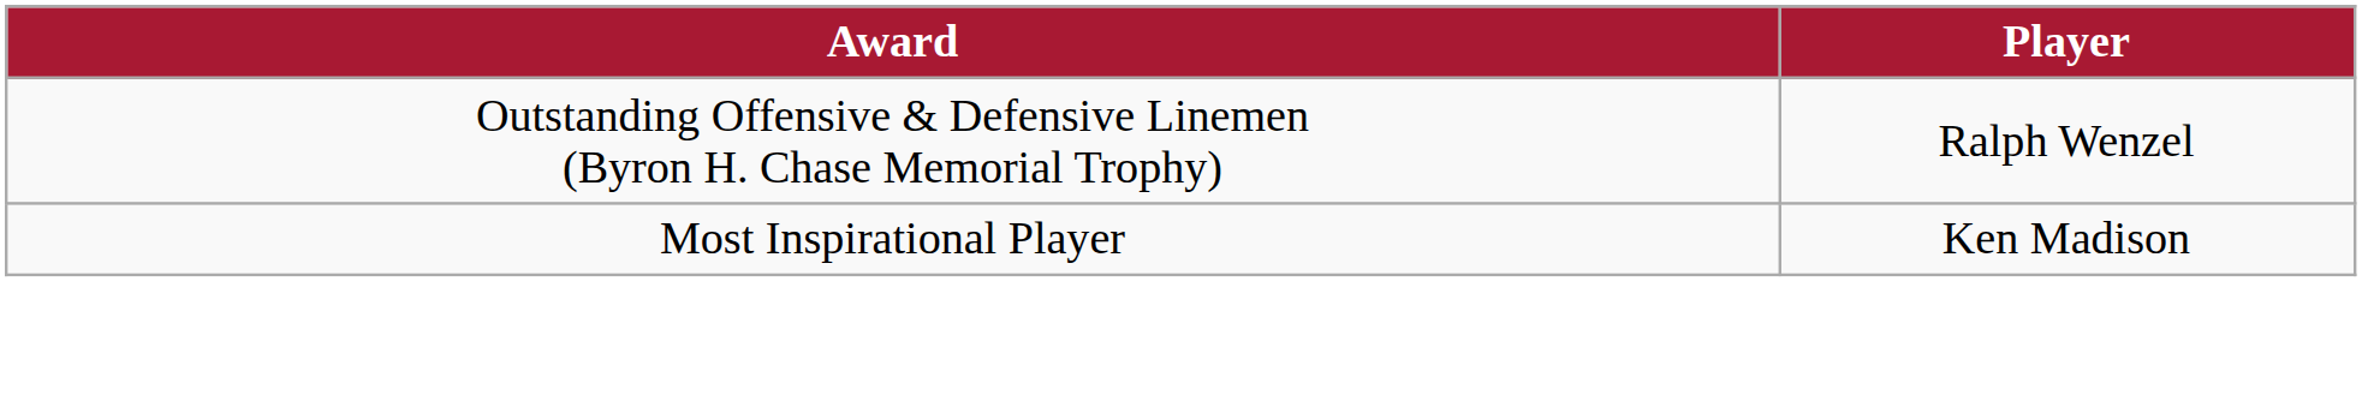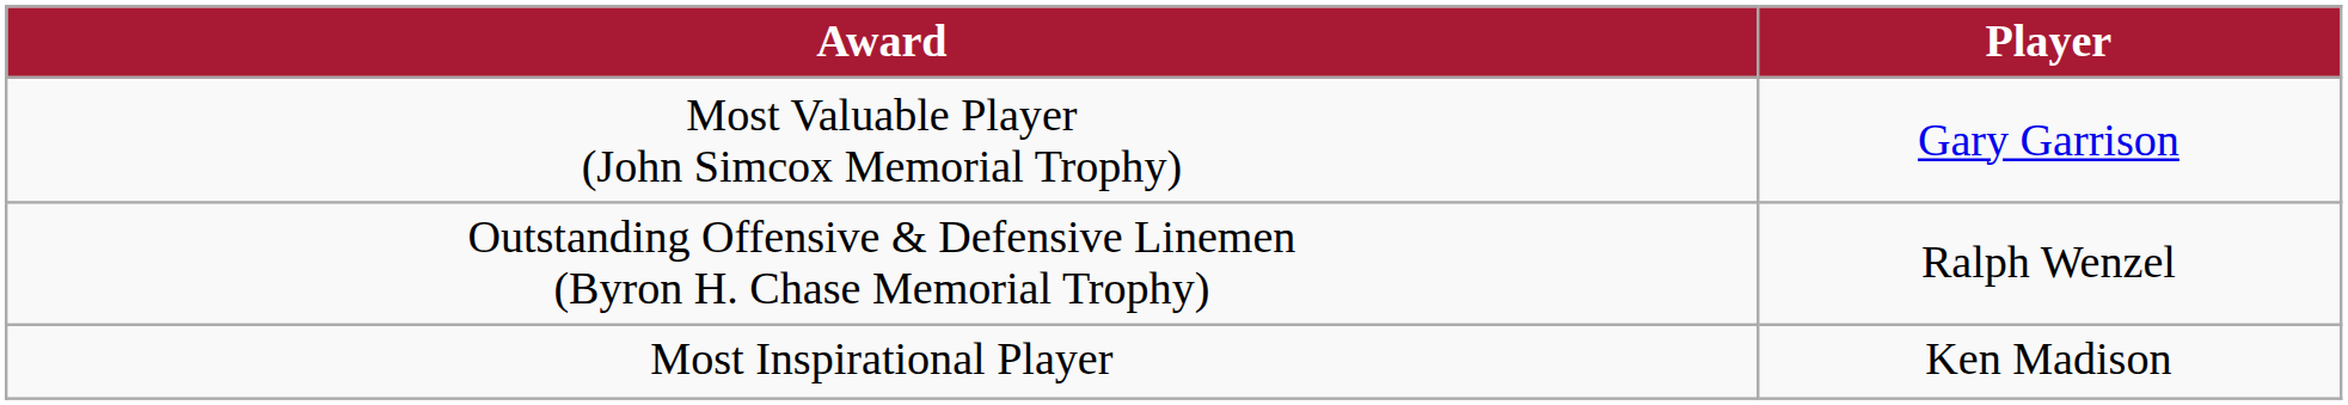 <table class="wikitable" width="65%">
 <tr>
 <th style="background:#A81933;color:#FFFFFF;">Award</th>
 <th style="background:#A81933;color:#FFFFFF;">Player</th>
+</tr>
+<tr align="center" bgcolor="">
+<td>Most Valuable Player<br>(John Simcox Memorial Trophy)</td>
+<td><a href='#'>Gary Garrison</a></td>
 </tr>
 <tr align="center" bgcolor="">
 <td>Outstanding Offensive & Defensive Linemen<br>(Byron H. Chase Memorial Trophy)</td>
 <td>Ralph Wenzel</td>
 </tr>
 <tr align="center" bgcolor="">
 <td>Most Inspirational Player</td>
 <td>Ken Madison</td>
 </tr>
 </table>
